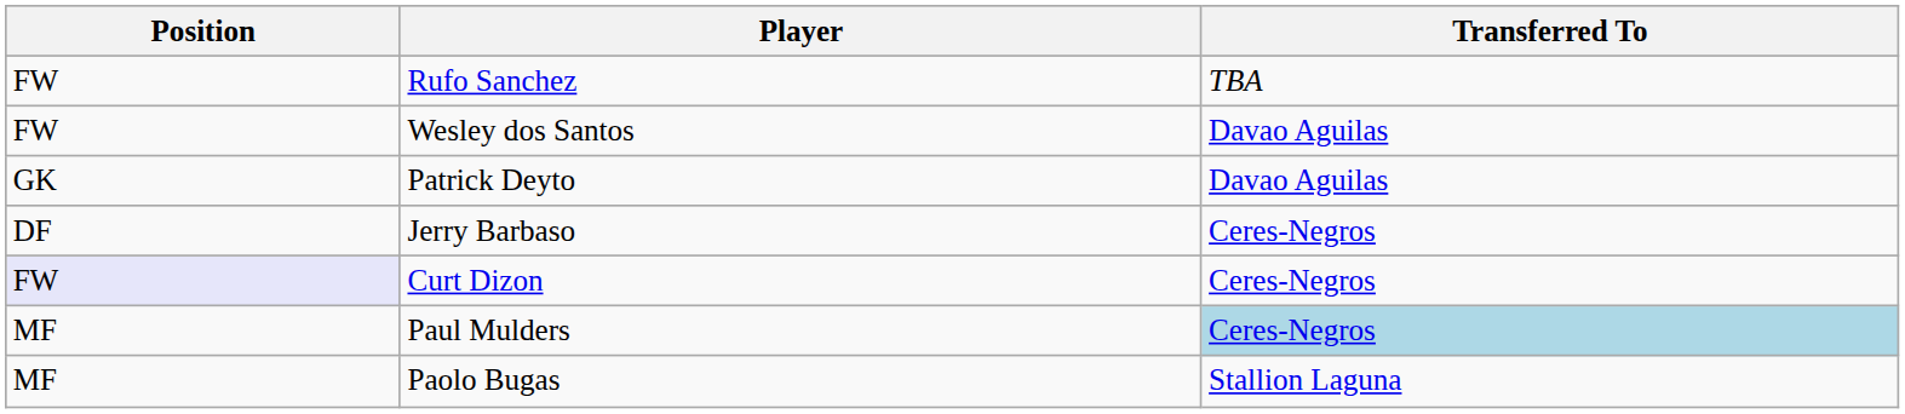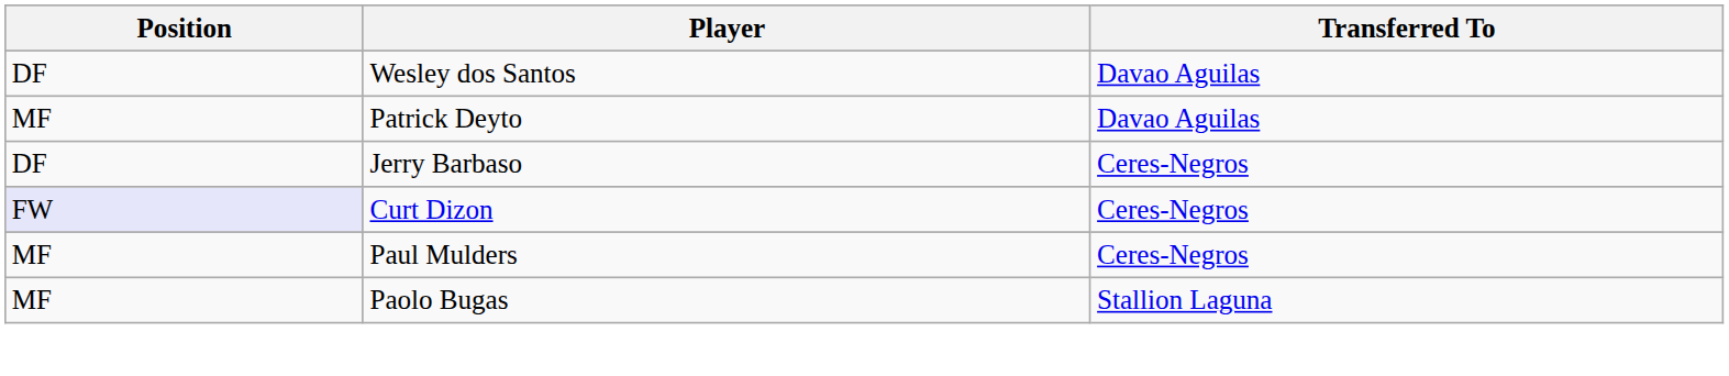 <table class="wikitable sortable" style="width:75%; text-align:center; font-size:95%; text-align:left;">
 <tr>
 <th><strong>Position</strong></th>
 <th><strong>Player</strong></th>
 <th><strong>Transferred To</strong></th>
 </tr>
 <tr>
-<td>FW</td>
-<td> <a href='#'>Rufo Sanchez</a></td>
-<td><em>TBA</em></td>
-</tr>
-<tr>
-<td>FW</td>
+<td>DF</td>
 <td> Wesley dos Santos</td>
 <td><em></em> <a href='#'>Davao Aguilas</a></td>
 </tr>
 <tr>
-<td>GK</td>
+<td>MF</td>
 <td> Patrick Deyto</td>
 <td><em></em> <a href='#'>Davao Aguilas</a></td>
 </tr>
 <tr>
 <td>DF</td>
 <td> Jerry Barbaso</td>
 <td><em></em> <a href='#'>Ceres-Negros</a></td>
 </tr>
 <tr>
 <td style="background: lavender;">FW</td>
 <td> <a href='#'>Curt Dizon</a></td>
 <td> <a href='#'>Ceres-Negros</a></td>
 </tr>
 <tr>
 <td>MF</td>
 <td> Paul Mulders</td>
-<td style="background: lightblue;"> <a href='#'>Ceres-Negros</a></td>
+<td> <a href='#'>Ceres-Negros</a></td>
 </tr>
 <tr>
 <td>MF</td>
 <td> Paolo Bugas</td>
 <td> <a href='#'>Stallion Laguna</a></td>
 </tr>
 </table>
